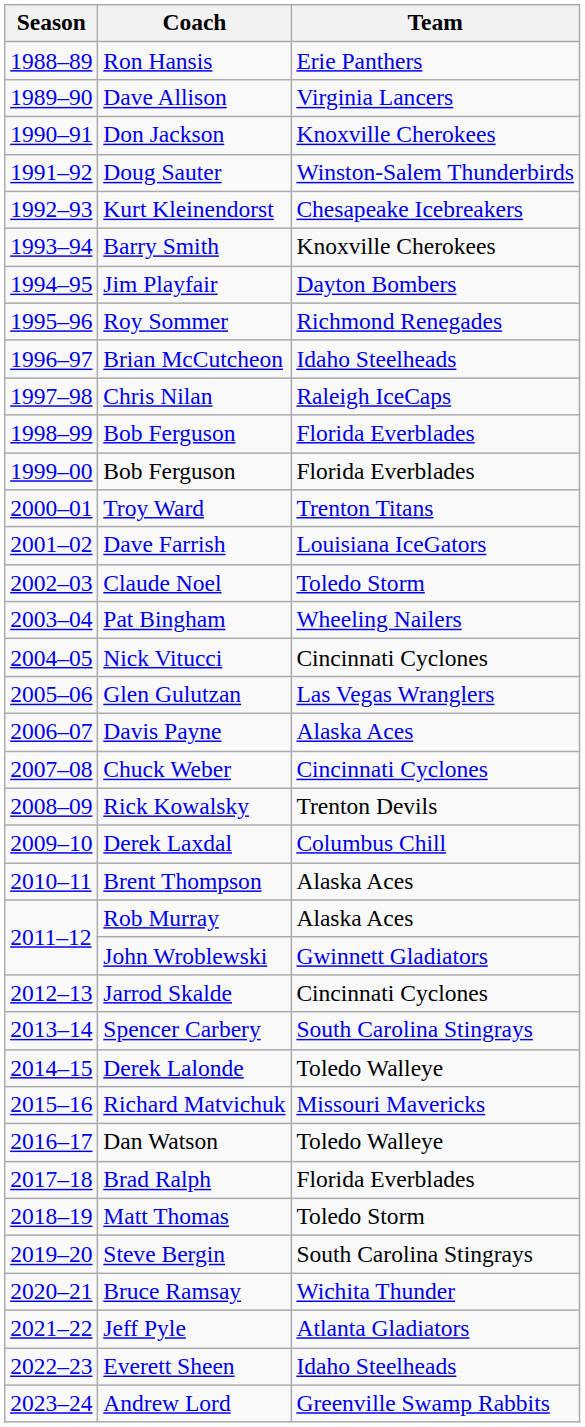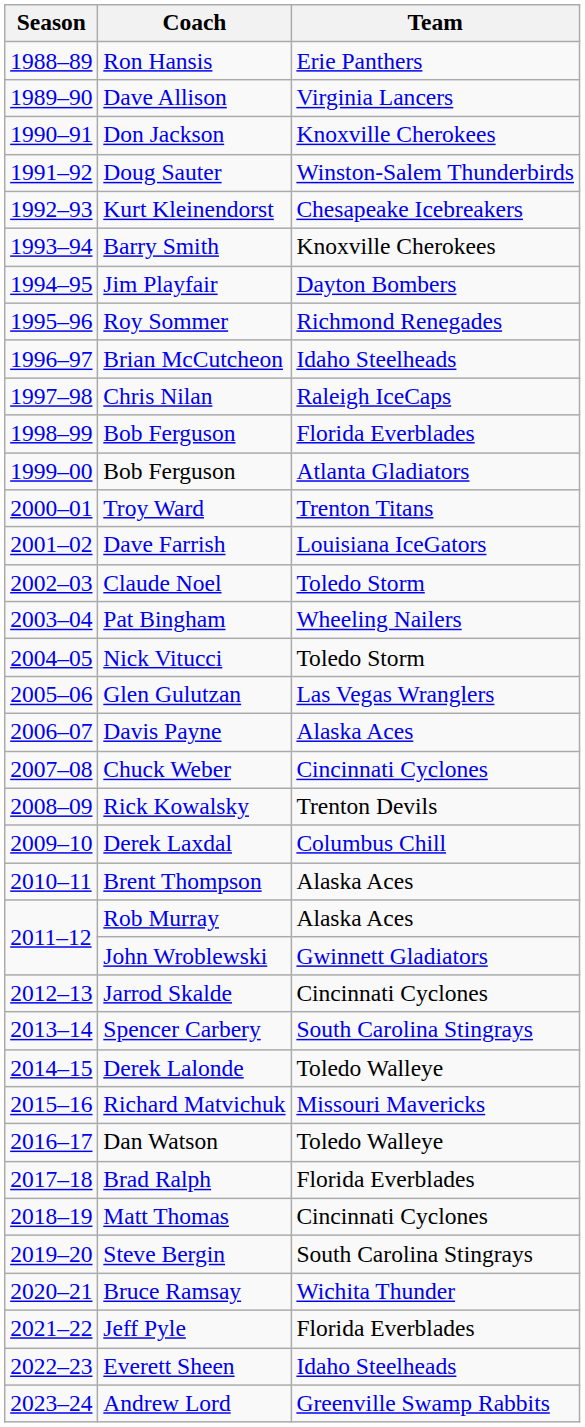 <table class="wikitable">
 <tr>
 <th>Season</th>
 <th>Coach</th>
 <th>Team</th>
 </tr>
 <tr>
 <td><a href='#'>1988–89</a></td>
 <td><a href='#'>Ron Hansis</a></td>
 <td><a href='#'>Erie Panthers</a></td>
 </tr>
 <tr>
 <td><a href='#'>1989–90</a></td>
 <td><a href='#'>Dave Allison</a></td>
 <td><a href='#'>Virginia Lancers</a></td>
 </tr>
 <tr>
 <td><a href='#'>1990–91</a></td>
 <td><a href='#'>Don Jackson</a></td>
 <td><a href='#'>Knoxville Cherokees</a></td>
 </tr>
 <tr>
 <td><a href='#'>1991–92</a></td>
 <td><a href='#'>Doug Sauter</a></td>
 <td><a href='#'>Winston-Salem Thunderbirds</a></td>
 </tr>
 <tr>
 <td><a href='#'>1992–93</a></td>
 <td><a href='#'>Kurt Kleinendorst</a></td>
 <td><a href='#'>Chesapeake Icebreakers</a></td>
 </tr>
 <tr>
 <td><a href='#'>1993–94</a></td>
 <td><a href='#'>Barry Smith</a></td>
 <td>Knoxville Cherokees </td>
 </tr>
 <tr>
 <td><a href='#'>1994–95</a></td>
 <td><a href='#'>Jim Playfair</a></td>
 <td><a href='#'>Dayton Bombers</a></td>
 </tr>
 <tr>
 <td><a href='#'>1995–96</a></td>
 <td><a href='#'>Roy Sommer</a></td>
 <td><a href='#'>Richmond Renegades</a></td>
 </tr>
 <tr>
 <td><a href='#'>1996–97</a></td>
 <td><a href='#'>Brian McCutcheon</a></td>
 <td><a href='#'>Idaho Steelheads</a></td>
 </tr>
 <tr>
 <td><a href='#'>1997–98</a></td>
 <td><a href='#'>Chris Nilan</a></td>
 <td><a href='#'>Raleigh IceCaps</a></td>
 </tr>
 <tr>
 <td><a href='#'>1998–99</a></td>
 <td><a href='#'>Bob Ferguson</a></td>
 <td><a href='#'>Florida Everblades</a></td>
 </tr>
 <tr>
 <td><a href='#'>1999–00</a></td>
 <td>Bob Ferguson </td>
-<td>Florida Everblades </td>
+<td><a href='#'>Atlanta Gladiators</a></td>
 </tr>
 <tr>
 <td><a href='#'>2000–01</a></td>
 <td><a href='#'>Troy Ward</a></td>
 <td><a href='#'>Trenton Titans</a></td>
 </tr>
 <tr>
 <td><a href='#'>2001–02</a></td>
 <td><a href='#'>Dave Farrish</a></td>
 <td><a href='#'>Louisiana IceGators</a></td>
 </tr>
 <tr>
 <td><a href='#'>2002–03</a></td>
 <td><a href='#'>Claude Noel</a></td>
 <td><a href='#'>Toledo Storm</a></td>
 </tr>
 <tr>
 <td><a href='#'>2003–04</a></td>
 <td><a href='#'>Pat Bingham</a></td>
 <td><a href='#'>Wheeling Nailers</a></td>
 </tr>
 <tr>
 <td><a href='#'>2004–05</a></td>
 <td><a href='#'>Nick Vitucci</a></td>
-<td>Cincinnati Cyclones </td>
+<td>Toledo Storm </td>
 </tr>
 <tr>
 <td><a href='#'>2005–06</a></td>
 <td><a href='#'>Glen Gulutzan</a></td>
 <td><a href='#'>Las Vegas Wranglers</a></td>
 </tr>
 <tr>
 <td><a href='#'>2006–07</a></td>
 <td><a href='#'>Davis Payne</a></td>
 <td><a href='#'>Alaska Aces</a></td>
 </tr>
 <tr>
 <td><a href='#'>2007–08</a></td>
 <td><a href='#'>Chuck Weber</a></td>
 <td><a href='#'>Cincinnati Cyclones</a></td>
 </tr>
 <tr>
 <td><a href='#'>2008–09</a></td>
 <td><a href='#'>Rick Kowalsky</a></td>
 <td>Trenton Devils </td>
 </tr>
 <tr>
 <td><a href='#'>2009–10</a></td>
 <td><a href='#'>Derek Laxdal</a></td>
 <td><a href='#'>Columbus Chill</a></td>
 </tr>
 <tr>
 <td><a href='#'>2010–11</a></td>
 <td><a href='#'>Brent Thompson</a></td>
 <td>Alaska Aces </td>
 </tr>
 <tr>
 <td rowspan="2"><a href='#'>2011–12</a></td>
 <td><a href='#'>Rob Murray</a></td>
 <td>Alaska Aces </td>
 </tr>
 <tr>
 <td><a href='#'>John Wroblewski</a></td>
 <td><a href='#'>Gwinnett Gladiators</a></td>
 </tr>
 <tr>
 <td><a href='#'>2012–13</a></td>
 <td><a href='#'>Jarrod Skalde</a></td>
 <td>Cincinnati Cyclones </td>
 </tr>
 <tr>
 <td><a href='#'>2013–14</a></td>
 <td><a href='#'>Spencer Carbery</a></td>
 <td><a href='#'>South Carolina Stingrays</a></td>
 </tr>
 <tr>
 <td><a href='#'>2014–15</a></td>
 <td><a href='#'>Derek Lalonde</a></td>
 <td>Toledo Walleye </td>
 </tr>
 <tr>
 <td><a href='#'>2015–16</a></td>
 <td><a href='#'>Richard Matvichuk</a></td>
 <td><a href='#'>Missouri Mavericks</a></td>
 </tr>
 <tr>
 <td><a href='#'>2016–17</a></td>
 <td>Dan Watson</td>
 <td>Toledo Walleye </td>
 </tr>
 <tr>
 <td><a href='#'>2017–18</a></td>
 <td><a href='#'>Brad Ralph</a></td>
 <td>Florida Everblades </td>
 </tr>
 <tr>
 <td><a href='#'>2018–19</a></td>
 <td><a href='#'>Matt Thomas</a></td>
-<td>Toledo Storm </td>
+<td>Cincinnati Cyclones </td>
 </tr>
 <tr>
 <td><a href='#'>2019–20</a></td>
 <td><a href='#'>Steve Bergin</a></td>
 <td>South Carolina Stingrays </td>
 </tr>
 <tr>
 <td><a href='#'>2020–21</a></td>
 <td><a href='#'>Bruce Ramsay</a></td>
 <td><a href='#'>Wichita Thunder</a></td>
 </tr>
 <tr>
 <td><a href='#'>2021–22</a></td>
 <td><a href='#'>Jeff Pyle</a></td>
-<td><a href='#'>Atlanta Gladiators</a></td>
+<td>Florida Everblades </td>
 </tr>
 <tr>
 <td><a href='#'>2022–23</a></td>
 <td><a href='#'>Everett Sheen</a></td>
 <td><a href='#'>Idaho Steelheads</a> </td>
 </tr>
 <tr>
 <td><a href='#'>2023–24</a></td>
 <td><a href='#'>Andrew Lord</a></td>
 <td><a href='#'>Greenville Swamp Rabbits</a></td>
 </tr>
 </table>
